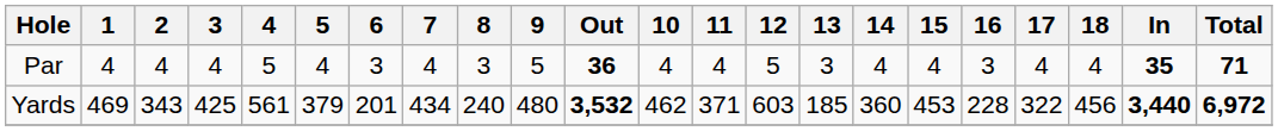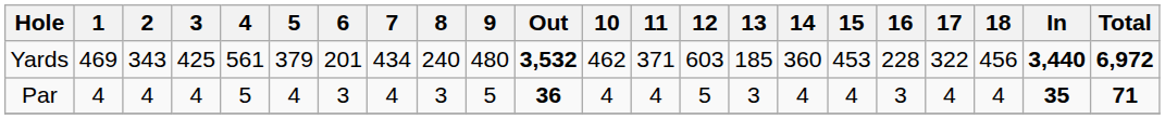 <table class="wikitable" style="text-align:center">
 <tr>
 <th align="left">Hole</th>
 <th>1</th>
 <th>2</th>
 <th>3</th>
 <th>4</th>
 <th>5</th>
 <th>6</th>
 <th>7</th>
 <th>8</th>
 <th>9</th>
 <th>Out</th>
 <th>10</th>
 <th>11</th>
 <th>12</th>
 <th>13</th>
 <th>14</th>
 <th>15</th>
 <th>16</th>
 <th>17</th>
 <th>18</th>
 <th>In</th>
 <th>Total</th>
 </tr>
 <tr>
+<td>Yards</td>
+<td>469</td>
+<td>343</td>
+<td>425</td>
+<td>561</td>
+<td>379</td>
+<td>201</td>
+<td>434</td>
+<td>240</td>
+<td>480</td>
+<td><strong>3,532</strong></td>
+<td>462</td>
+<td>371</td>
+<td>603</td>
+<td>185</td>
+<td>360</td>
+<td>453</td>
+<td>228</td>
+<td>322</td>
+<td>456</td>
+<td><strong>3,440</strong></td>
+<td><strong>6,972</strong></td>
+</tr>
+<tr>
 <td>Par</td>
 <td>4</td>
 <td>4</td>
 <td>4</td>
 <td>5</td>
 <td>4</td>
 <td>3</td>
 <td>4</td>
 <td>3</td>
 <td>5</td>
 <td><strong>36</strong></td>
 <td>4</td>
 <td>4</td>
 <td>5</td>
 <td>3</td>
 <td>4</td>
 <td>4</td>
 <td>3</td>
 <td>4</td>
 <td>4</td>
 <td><strong>35</strong></td>
 <td><strong>71</strong></td>
 </tr>
 <tr>
-<td>Yards</td>
-<td>469</td>
-<td>343</td>
-<td>425</td>
-<td>561</td>
-<td>379</td>
-<td>201</td>
-<td>434</td>
-<td>240</td>
-<td>480</td>
-<td><strong>3,532</strong></td>
-<td>462</td>
-<td>371</td>
-<td>603</td>
-<td>185</td>
-<td>360</td>
-<td>453</td>
-<td>228</td>
-<td>322</td>
-<td>456</td>
-<td><strong>3,440</strong></td>
-<td><strong>6,972</strong></td>
-</tr>
-<tr>
 </tr>
 </table>
